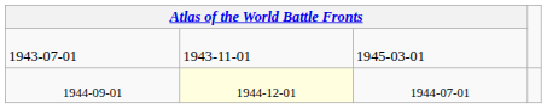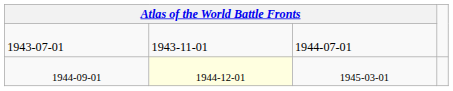 <table class="wikitable" style="width:585px;">
 <tr>
 <th colspan=3><em><a href='#'>Atlas of the World Battle Fronts</a></em></th>
 </tr>
 <tr>
 <td><br>1943-07-01</td>
 <td><br>1943-11-01</td>
-<td><br>1945-03-01</td>
+<td><br>1944-07-01</td>
 </tr>
 <tr style="font-size:87%; text-align:center;">
 <td><br>1944-09-01</td>
 <td style="background: lightyellow;"><br>1944-12-01</td>
-<td><br>1944-07-01</td>
+<td><br>1945-03-01</td>
 <td></td>
 </tr>
 </table>
